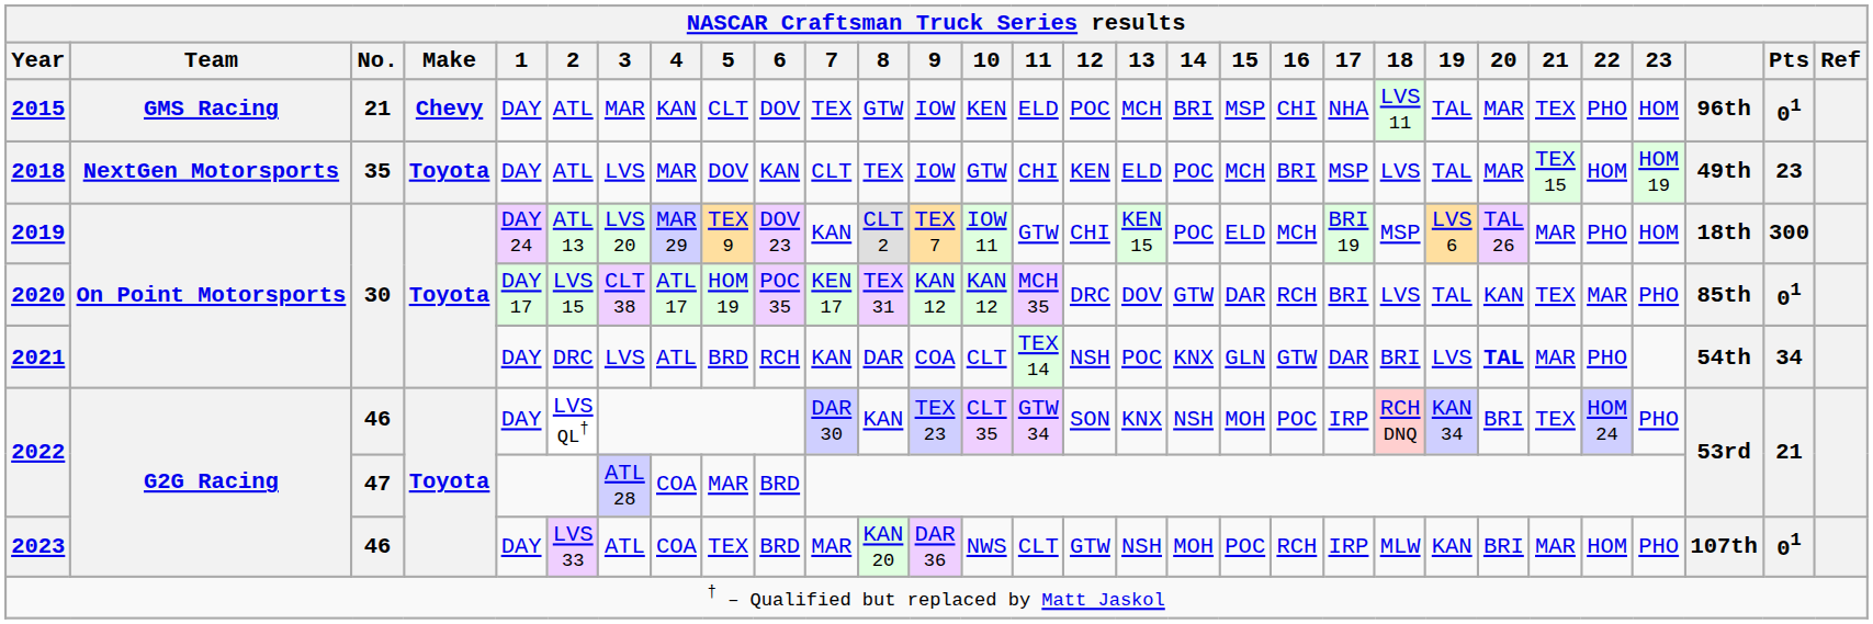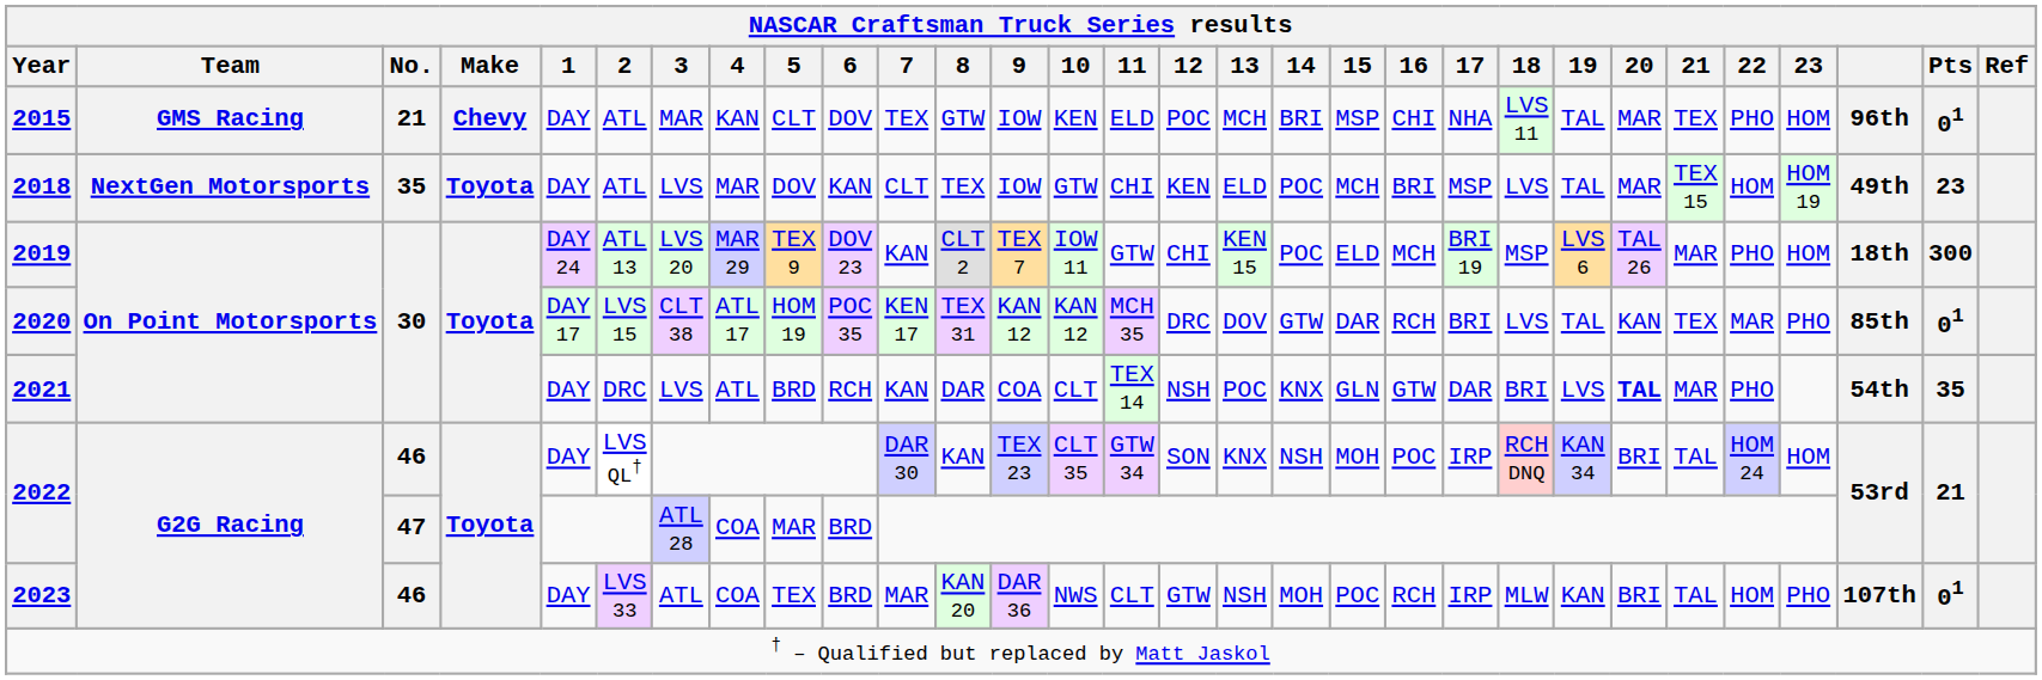 <table class="wikitable" style="text-align:center; font-size:75%">
 <tr>
 <th colspan=45><a href='#'>NASCAR Craftsman Truck Series</a> results</th>
 </tr>
 <tr>
 <th>Year</th>
 <th>Team</th>
 <th>No.</th>
 <th>Make</th>
 <th>1</th>
 <th>2</th>
 <th>3</th>
 <th>4</th>
 <th>5</th>
 <th>6</th>
 <th>7</th>
 <th>8</th>
 <th>9</th>
 <th>10</th>
 <th>11</th>
 <th>12</th>
 <th>13</th>
 <th>14</th>
 <th>15</th>
 <th>16</th>
 <th>17</th>
 <th>18</th>
 <th>19</th>
 <th>20</th>
 <th>21</th>
 <th>22</th>
 <th>23</th>
 <th></th>
 <th>Pts</th>
 <th>Ref</th>
 </tr>
 <tr>
 <th><a href='#'>2015</a></th>
 <th><a href='#'>GMS Racing</a></th>
 <th>21</th>
 <th><a href='#'>Chevy</a></th>
 <td><a href='#'>DAY</a></td>
 <td><a href='#'>ATL</a></td>
 <td><a href='#'>MAR</a></td>
 <td><a href='#'>KAN</a></td>
 <td><a href='#'>CLT</a></td>
 <td><a href='#'>DOV</a></td>
 <td><a href='#'>TEX</a></td>
 <td><a href='#'>GTW</a></td>
 <td><a href='#'>IOW</a></td>
 <td><a href='#'>KEN</a></td>
 <td><a href='#'>ELD</a></td>
 <td><a href='#'>POC</a></td>
 <td><a href='#'>MCH</a></td>
 <td><a href='#'>BRI</a></td>
 <td><a href='#'>MSP</a></td>
 <td><a href='#'>CHI</a></td>
 <td><a href='#'>NHA</a></td>
 <td style="background:#DFFFDF;"><a href='#'>LVS</a><br><small>11</small></td>
 <td><a href='#'>TAL</a></td>
 <td><a href='#'>MAR</a></td>
 <td><a href='#'>TEX</a></td>
 <td><a href='#'>PHO</a></td>
 <td><a href='#'>HOM</a></td>
 <th>96th</th>
 <th>0<sup>1</sup></th>
 <th></th>
 </tr>
 <tr>
 <th><a href='#'>2018</a></th>
 <th><a href='#'>NextGen Motorsports</a></th>
 <th>35</th>
 <th><a href='#'>Toyota</a></th>
 <td><a href='#'>DAY</a></td>
 <td><a href='#'>ATL</a></td>
 <td><a href='#'>LVS</a></td>
 <td><a href='#'>MAR</a></td>
 <td><a href='#'>DOV</a></td>
 <td><a href='#'>KAN</a></td>
 <td><a href='#'>CLT</a></td>
 <td><a href='#'>TEX</a></td>
 <td><a href='#'>IOW</a></td>
 <td><a href='#'>GTW</a></td>
 <td><a href='#'>CHI</a></td>
 <td><a href='#'>KEN</a></td>
 <td><a href='#'>ELD</a></td>
 <td><a href='#'>POC</a></td>
 <td><a href='#'>MCH</a></td>
 <td><a href='#'>BRI</a></td>
 <td><a href='#'>MSP</a></td>
 <td><a href='#'>LVS</a></td>
 <td><a href='#'>TAL</a></td>
 <td><a href='#'>MAR</a></td>
 <td style="background:#DFFFDF;"><a href='#'>TEX</a><br><small>15</small></td>
 <td><a href='#'>HOM</a></td>
 <td style="background:#DFFFDF;"><a href='#'>HOM</a><br><small>19</small></td>
 <th>49th</th>
 <th>23</th>
 <th></th>
 </tr>
 <tr>
 <th><a href='#'>2019</a></th>
 <th rowspan=3><a href='#'>On Point Motorsports</a></th>
 <th rowspan=3>30</th>
 <th rowspan=3><a href='#'>Toyota</a></th>
 <td style="background:#EFCFFF;"><a href='#'>DAY</a><br><small>24</small></td>
 <td style="background:#DFFFDF;"><a href='#'>ATL</a><br><small>13</small></td>
 <td style="background:#DFFFDF;"><a href='#'>LVS</a><br><small>20</small></td>
 <td style="background:#CFCFFF;"><a href='#'>MAR</a><br><small>29</small></td>
 <td style="background:#FFDF9F;"><a href='#'>TEX</a><br><small>9</small></td>
 <td style="background:#EFCFFF;"><a href='#'>DOV</a><br><small>23</small></td>
 <td><a href='#'>KAN</a></td>
 <td style="background:#DFDFDF;"><a href='#'>CLT</a><br><small>2</small></td>
 <td style="background:#FFDF9F;"><a href='#'>TEX</a><br><small>7</small></td>
 <td style="background:#DFFFDF;"><a href='#'>IOW</a><br><small>11</small></td>
 <td><a href='#'>GTW</a></td>
 <td><a href='#'>CHI</a></td>
 <td style="background:#DFFFDF;"><a href='#'>KEN</a><br><small>15</small></td>
 <td><a href='#'>POC</a></td>
 <td><a href='#'>ELD</a></td>
 <td><a href='#'>MCH</a></td>
 <td style="background:#DFFFDF;"><a href='#'>BRI</a><br><small>19</small></td>
 <td><a href='#'>MSP</a></td>
 <td style="background:#FFDF9F;"><a href='#'>LVS</a><br><small>6</small></td>
 <td style="background:#EFCFFF;"><a href='#'>TAL</a><br><small>26</small></td>
 <td><a href='#'>MAR</a></td>
 <td><a href='#'>PHO</a></td>
 <td><a href='#'>HOM</a></td>
 <th>18th</th>
 <th>300</th>
 <th></th>
 </tr>
 <tr>
 <th><a href='#'>2020</a></th>
 <td style="background:#DFFFDF;"><a href='#'>DAY</a><br><small>17</small></td>
 <td style="background:#DFFFDF;"><a href='#'>LVS</a><br><small>15</small></td>
 <td style="background:#EFCFFF;"><a href='#'>CLT</a><br><small>38</small></td>
 <td style="background:#DFFFDF;"><a href='#'>ATL</a><br><small>17</small></td>
 <td style="background:#DFFFDF;"><a href='#'>HOM</a><br><small>19</small></td>
 <td style="background:#EFCFFF;"><a href='#'>POC</a><br><small>35</small></td>
 <td style="background:#DFFFDF;"><a href='#'>KEN</a><br><small>17</small></td>
 <td style="background:#EFCFFF;"><a href='#'>TEX</a><br><small>31</small></td>
 <td style="background:#DFFFDF;"><a href='#'>KAN</a><br><small>12</small></td>
 <td style="background:#DFFFDF;"><a href='#'>KAN</a><br><small>12</small></td>
 <td style="background:#EFCFFF;"><a href='#'>MCH</a><br><small>35</small></td>
 <td><a href='#'>DRC</a></td>
 <td><a href='#'>DOV</a></td>
 <td><a href='#'>GTW</a></td>
 <td><a href='#'>DAR</a></td>
 <td><a href='#'>RCH</a></td>
 <td><a href='#'>BRI</a></td>
 <td><a href='#'>LVS</a></td>
 <td><a href='#'>TAL</a></td>
 <td><a href='#'>KAN</a></td>
 <td><a href='#'>TEX</a></td>
 <td><a href='#'>MAR</a></td>
 <td><a href='#'>PHO</a></td>
 <th>85th</th>
 <th>0<sup>1</sup></th>
 <th></th>
 </tr>
 <tr>
 <th><a href='#'>2021</a></th>
 <td><a href='#'>DAY</a></td>
 <td><a href='#'>DRC</a></td>
 <td><a href='#'>LVS</a></td>
 <td><a href='#'>ATL</a></td>
 <td><a href='#'>BRD</a></td>
 <td><a href='#'>RCH</a></td>
 <td><a href='#'>KAN</a></td>
 <td><a href='#'>DAR</a></td>
 <td><a href='#'>COA</a></td>
 <td><a href='#'>CLT</a></td>
 <td style="background:#DFFFDF;"><a href='#'>TEX</a><br><small>14</small></td>
 <td><a href='#'>NSH</a></td>
 <td><a href='#'>POC</a></td>
 <td><a href='#'>KNX</a></td>
 <td><a href='#'>GLN</a></td>
 <td><a href='#'>GTW</a></td>
 <td><a href='#'>DAR</a></td>
 <td><a href='#'>BRI</a></td>
 <td><a href='#'>LVS</a></td>
 <td><strong><a href='#'>TAL</a></strong></td>
 <td><a href='#'>MAR</a></td>
 <td><a href='#'>PHO</a></td>
 <td></td>
 <th>54th</th>
-<th>34</th>
+<th>35</th>
 <th></th>
 </tr>
 <tr>
 <th rowspan=2><a href='#'>2022</a></th>
 <th rowspan=3><a href='#'>G2G Racing</a></th>
 <th>46</th>
 <th rowspan=3><a href='#'>Toyota</a></th>
 <td><a href='#'>DAY</a></td>
 <td style="background:#FFF;"><a href='#'>LVS</a><br><small>QL<sup>†</sup></small></td>
 <td colspan=4></td>
 <td style="background:#CFCFFF;"><a href='#'>DAR</a><br><small>30</small></td>
 <td><a href='#'>KAN</a></td>
 <td style="background:#CFCFFF;"><a href='#'>TEX</a><br><small>23</small></td>
 <td style="background:#EFCFFF;"><a href='#'>CLT</a><br><small>35</small></td>
 <td style="background:#EFCFFF;"><a href='#'>GTW</a><br><small>34</small></td>
 <td><a href='#'>SON</a></td>
 <td><a href='#'>KNX</a></td>
 <td><a href='#'>NSH</a></td>
 <td><a href='#'>MOH</a></td>
 <td><a href='#'>POC</a></td>
 <td><a href='#'>IRP</a></td>
 <td style="background:#FFCFCF;"><a href='#'>RCH</a><br><small>DNQ</small></td>
 <td style="background:#CFCFFF;"><a href='#'>KAN</a><br><small>34</small></td>
 <td><a href='#'>BRI</a></td>
-<td><a href='#'>TEX</a></td>
+<td><a href='#'>TAL</a></td>
 <td style="background:#CFCFFF;"><a href='#'>HOM</a><br><small>24</small></td>
-<td><a href='#'>PHO</a></td>
+<td><a href='#'>HOM</a></td>
 <th rowspan=2>53rd</th>
 <th rowspan=2>21</th>
 <th rowspan=2></th>
 </tr>
 <tr>
 <th>47</th>
 <td colspan=2></td>
 <td style="background:#CFCFFF;"><a href='#'>ATL</a><br><small>28</small></td>
 <td><a href='#'>COA</a></td>
 <td><a href='#'>MAR</a></td>
 <td><a href='#'>BRD</a></td>
 <td colspan=17></td>
 </tr>
 <tr>
 <th><a href='#'>2023</a></th>
 <th>46</th>
 <td><a href='#'>DAY</a></td>
 <td style="background:#EFCFFF;"><a href='#'>LVS</a><br><small>33</small></td>
 <td><a href='#'>ATL</a></td>
 <td><a href='#'>COA</a></td>
 <td><a href='#'>TEX</a></td>
 <td><a href='#'>BRD</a></td>
 <td><a href='#'>MAR</a></td>
 <td style="background:#DFFFDF;"><a href='#'>KAN</a><br><small>20</small></td>
 <td style="background:#EFCFFF;"><a href='#'>DAR</a><br><small>36</small></td>
 <td><a href='#'>NWS</a></td>
 <td><a href='#'>CLT</a></td>
 <td><a href='#'>GTW</a></td>
 <td><a href='#'>NSH</a></td>
 <td><a href='#'>MOH</a></td>
 <td><a href='#'>POC</a></td>
 <td><a href='#'>RCH</a></td>
 <td><a href='#'>IRP</a></td>
 <td><a href='#'>MLW</a></td>
 <td><a href='#'>KAN</a></td>
 <td><a href='#'>BRI</a></td>
-<td><a href='#'>MAR</a></td>
+<td><a href='#'>TAL</a></td>
 <td><a href='#'>HOM</a></td>
 <td><a href='#'>PHO</a></td>
 <th>107th</th>
 <th>0<sup>1</sup></th>
 <th></th>
 </tr>
 <tr>
 <td colspan=45><small><sup>†</sup> – Qualified but replaced by <a href='#'>Matt Jaskol</a></small></td>
 </tr>
 </table>
